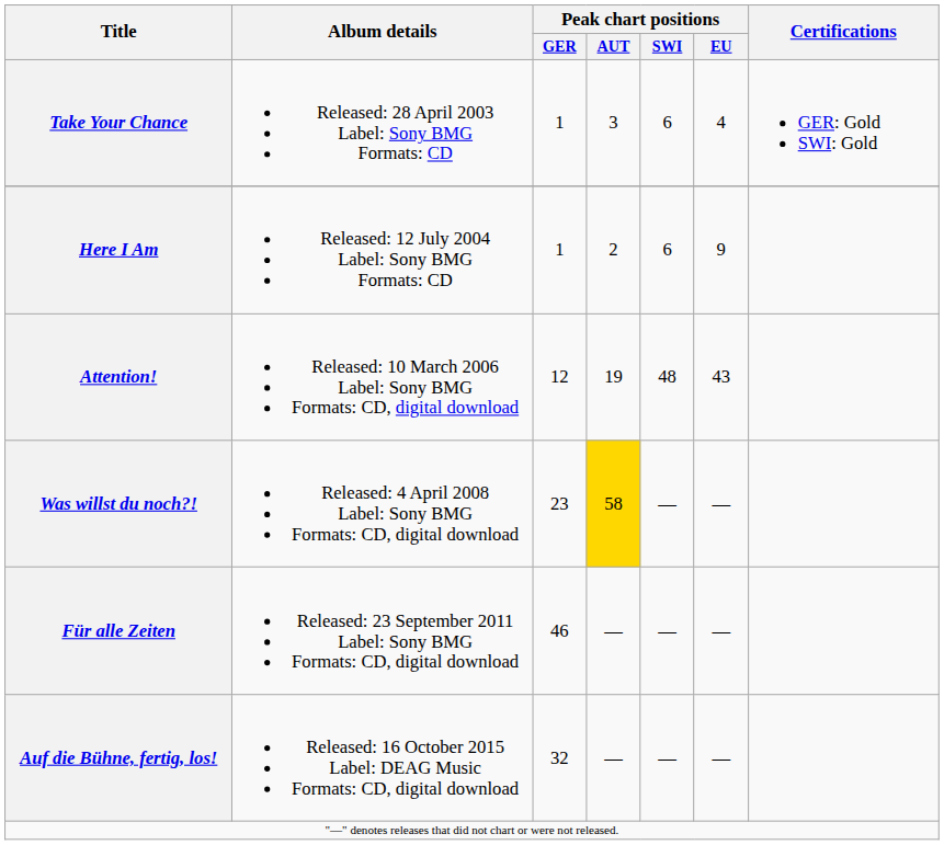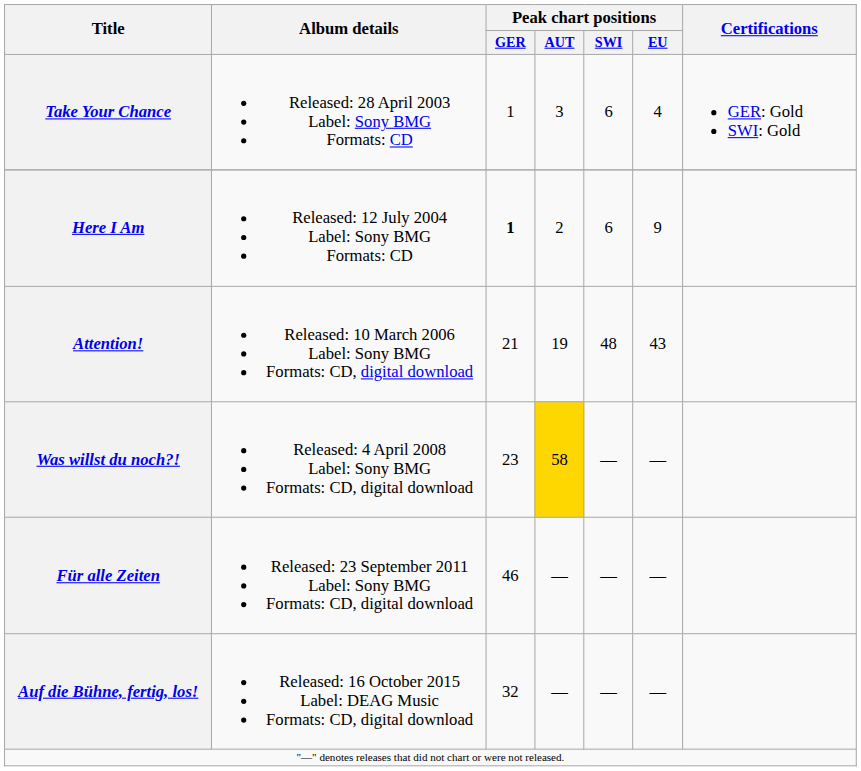 <table class="wikitable plainrowheaders" style="text-align:center;" border="1">
 <tr>
 <th scope="col" rowspan="2" style="width:12em;">Title</th>
 <th scope="col" rowspan="2" style="width:16em;">Album details</th>
 <th scope="col" colspan="4">Peak chart positions</th>
 <th scope="col" rowspan="2" style="width:10em;"><a href='#'>Certifications</a></th>
 </tr>
 <tr>
 <th style="width:3em;font-size:85%"><a href='#'>GER</a><br></th>
 <th style="width:3em;font-size:85%"><a href='#'>AUT</a><br></th>
 <th style="width:3em;font-size:85%"><a href='#'>SWI</a><br></th>
 <th style="width:3em;font-size:85%"><a href='#'>EU</a><br></th>
 </tr>
 <tr>
 <th scope="row"><em><a href='#'>Take Your Chance</a></em></th>
 <td><br><ul><li>Released: 28 April 2003</li><li>Label: <a href='#'>Sony BMG</a></li><li>Formats: <a href='#'>CD</a></li></ul></td>
 <td>1</td>
 <td>3</td>
 <td>6</td>
 <td>4</td>
 <td align="left"><br><ul><li><a href='#'>GER</a>: Gold</li><li><a href='#'>SWI</a>: Gold</li></ul></td>
 </tr>
 <tr>
 </tr>
 <tr>
 <th scope="row"><em><a href='#'>Here I Am</a></em></th>
 <td><br><ul><li>Released: 12 July 2004</li><li>Label: Sony BMG</li><li>Formats: CD</li></ul></td>
-<td>1</td>
+<td><strong>1</strong></td>
 <td>2</td>
 <td>6</td>
 <td>9</td>
 <td></td>
 </tr>
 <tr>
 <th scope="row"><em><a href='#'>Attention!</a></em></th>
 <td><br><ul><li>Released: 10 March 2006</li><li>Label: Sony BMG</li><li>Formats: CD, <a href='#'>digital download</a></li></ul></td>
-<td>12</td>
+<td>21</td>
 <td>19</td>
 <td>48</td>
 <td>43</td>
 <td></td>
 </tr>
 <tr>
 <th scope="row"><em><a href='#'>Was willst du noch?!</a></em></th>
 <td><br><ul><li>Released: 4 April 2008</li><li>Label: Sony BMG</li><li>Formats: CD, digital download</li></ul></td>
 <td>23</td>
 <td style="background: gold;">58</td>
 <td>—</td>
 <td>—</td>
 <td></td>
 </tr>
 <tr>
 <th scope="row"><em><a href='#'>Für alle Zeiten</a></em></th>
 <td><br><ul><li>Released: 23 September 2011</li><li>Label: Sony BMG</li><li>Formats: CD, digital download</li></ul></td>
 <td>46</td>
 <td>—</td>
 <td>—</td>
 <td>—</td>
 <td></td>
 </tr>
 <tr>
 <th scope="row"><em><a href='#'>Auf die Bühne, fertig, los!</a></em></th>
 <td><br><ul><li>Released: 16 October 2015</li><li>Label: DEAG Music</li><li>Formats: CD, digital download</li></ul></td>
 <td>32</td>
 <td>—</td>
 <td>—</td>
 <td>—</td>
 <td></td>
 </tr>
 <tr>
 <td align="center" colspan="16" style="font-size: 8pt">"—" denotes releases that did not chart or were not released.</td>
 </tr>
 </table>
